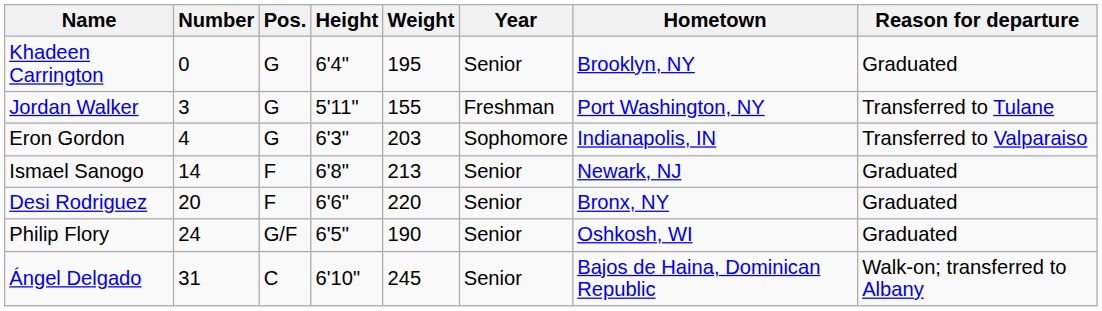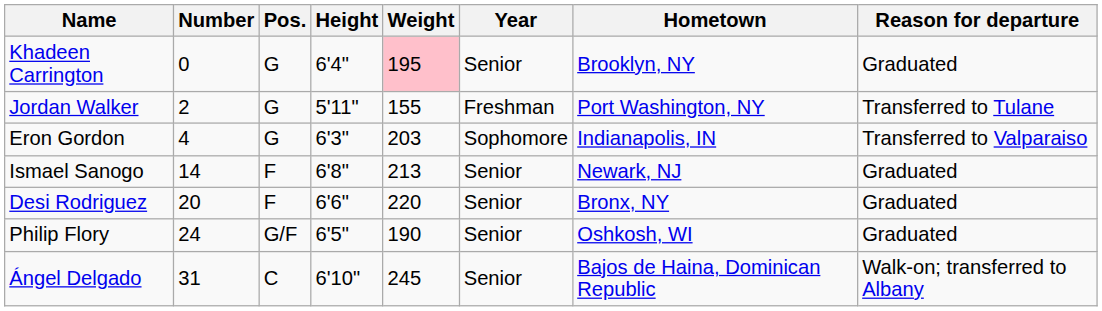 <table class="wikitable sortable" border="1">
 <tr>
 <th>Name</th>
 <th>Number</th>
 <th>Pos.</th>
 <th>Height</th>
 <th>Weight</th>
 <th>Year</th>
 <th>Hometown</th>
 <th class="unsortable">Reason for departure</th>
 </tr>
 <tr>
 <td><a href='#'>Khadeen Carrington</a></td>
 <td>0</td>
 <td>G</td>
 <td>6'4"</td>
-<td>195</td>
+<td style="background: pink;">195</td>
 <td>Senior</td>
 <td><a href='#'>Brooklyn, NY</a></td>
 <td>Graduated</td>
 </tr>
 <tr>
 <td><a href='#'>Jordan Walker</a></td>
-<td>3</td>
+<td>2</td>
 <td>G</td>
 <td>5'11"</td>
 <td>155</td>
 <td>Freshman</td>
 <td><a href='#'>Port Washington, NY</a></td>
 <td>Transferred to <a href='#'>Tulane</a></td>
 </tr>
 <tr>
 <td>Eron Gordon</td>
 <td>4</td>
 <td>G</td>
 <td>6'3"</td>
 <td>203</td>
 <td>Sophomore</td>
 <td><a href='#'>Indianapolis, IN</a></td>
 <td>Transferred to <a href='#'>Valparaiso</a></td>
 </tr>
 <tr>
 <td>Ismael Sanogo</td>
 <td>14</td>
 <td>F</td>
 <td>6'8"</td>
 <td>213</td>
 <td>Senior</td>
 <td><a href='#'>Newark, NJ</a></td>
 <td>Graduated</td>
 </tr>
 <tr>
 <td><a href='#'>Desi Rodriguez</a></td>
 <td>20</td>
 <td>F</td>
 <td>6'6"</td>
 <td>220</td>
 <td>Senior</td>
 <td><a href='#'>Bronx, NY</a></td>
 <td>Graduated</td>
 </tr>
 <tr>
 <td>Philip Flory</td>
 <td>24</td>
 <td>G/F</td>
 <td>6'5"</td>
 <td>190</td>
 <td>Senior</td>
 <td><a href='#'>Oshkosh, WI</a></td>
 <td>Graduated</td>
 </tr>
 <tr>
 <td><a href='#'>Ángel Delgado</a></td>
 <td>31</td>
 <td>C</td>
 <td>6'10"</td>
 <td>245</td>
 <td>Senior</td>
 <td><a href='#'>Bajos de Haina, Dominican Republic</a></td>
 <td>Walk-on; transferred to <a href='#'>Albany</a></td>
 </tr>
 </table>
